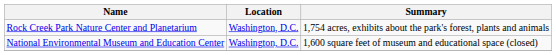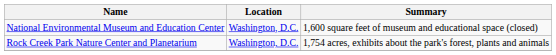 <table class="wikitable">
 <tr>
 <th>Name</th>
 <th>Location</th>
 <th>Summary</th>
 </tr>
 <tr>
+<td><a href='#'>National Environmental Museum and Education Center</a></td>
+<td><a href='#'>Washington, D.C.</a></td>
+<td>1,600 square feet of museum and educational space (closed)</td>
+</tr>
+<tr>
 <td><a href='#'>Rock Creek Park Nature Center and Planetarium</a></td>
 <td><a href='#'>Washington, D.C.</a></td>
 <td>1,754 acres, exhibits about the park's forest, plants and animals</td>
 </tr>
 <tr>
-<td><a href='#'>National Environmental Museum and Education Center</a></td>
-<td><a href='#'>Washington, D.C.</a></td>
-<td>1,600 square feet of museum and educational space (closed)</td>
-</tr>
-<tr>
 </tr>
 </table>
